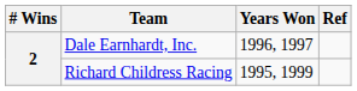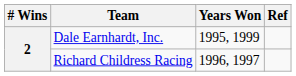 <table class="wikitable" style="font-size: 95%;">
 <tr>
 <th># Wins</th>
 <th>Team</th>
 <th>Years Won</th>
 <th>Ref</th>
 </tr>
 <tr>
 <th rowspan="2">2</th>
 <td><a href='#'>Dale Earnhardt, Inc.</a></td>
-<td>1996, 1997</td>
+<td>1995, 1999</td>
 <td align="center"></td>
 </tr>
 <tr>
 <td><a href='#'>Richard Childress Racing</a></td>
-<td>1995, 1999</td>
+<td>1996, 1997</td>
 <td align="center"></td>
 </tr>
 </table>
